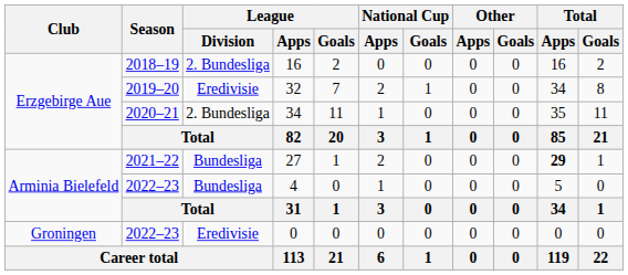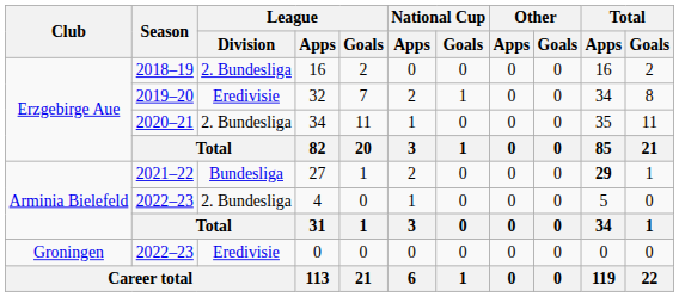 <table class="wikitable" style="text-align: center">
 <tr>
 <th rowspan="2">Club</th>
 <th rowspan="2">Season</th>
 <th colspan="3">League</th>
 <th colspan="2">National Cup</th>
 <th colspan="2">Other</th>
 <th colspan="2">Total</th>
 </tr>
 <tr>
 <th>Division</th>
 <th>Apps</th>
 <th>Goals</th>
 <th>Apps</th>
 <th>Goals</th>
 <th>Apps</th>
 <th>Goals</th>
 <th>Apps</th>
 <th>Goals</th>
 </tr>
 <tr>
 <td rowspan="4"><a href='#'>Erzgebirge Aue</a></td>
 <td><a href='#'>2018–19</a></td>
 <td><a href='#'>2. Bundesliga</a></td>
 <td>16</td>
 <td>2</td>
 <td>0</td>
 <td>0</td>
 <td>0</td>
 <td>0</td>
 <td>16</td>
 <td>2</td>
 </tr>
 <tr>
 <td><a href='#'>2019–20</a></td>
 <td><a href='#'>Eredivisie</a></td>
 <td>32</td>
 <td>7</td>
 <td>2</td>
 <td>1</td>
 <td>0</td>
 <td>0</td>
 <td>34</td>
 <td>8</td>
 </tr>
 <tr>
 <td><a href='#'>2020–21</a></td>
 <td>2. Bundesliga</td>
 <td>34</td>
 <td>11</td>
 <td>1</td>
 <td>0</td>
 <td>0</td>
 <td>0</td>
 <td>35</td>
 <td>11</td>
 </tr>
 <tr>
 <th colspan="2">Total</th>
 <th>82</th>
 <th>20</th>
 <th>3</th>
 <th>1</th>
 <th>0</th>
 <th>0</th>
 <th>85</th>
 <th>21</th>
 </tr>
 <tr>
 <td rowspan="3"><a href='#'>Arminia Bielefeld</a></td>
 <td><a href='#'>2021–22</a></td>
 <td><a href='#'>Bundesliga</a></td>
 <td>27</td>
 <td>1</td>
 <td>2</td>
 <td>0</td>
 <td>0</td>
 <td>0</td>
 <td><strong>29</strong></td>
 <td>1</td>
 </tr>
 <tr>
 <td><a href='#'>2022–23</a></td>
-<td><a href='#'>Bundesliga</a></td>
+<td>2. Bundesliga</td>
 <td>4</td>
 <td>0</td>
 <td>1</td>
 <td>0</td>
 <td>0</td>
 <td>0</td>
 <td>5</td>
 <td>0</td>
 </tr>
 <tr>
 <th colspan="2">Total</th>
 <th>31</th>
 <th>1</th>
 <th>3</th>
 <th>0</th>
 <th>0</th>
 <th>0</th>
 <th>34</th>
 <th>1</th>
 </tr>
 <tr>
 <td><a href='#'>Groningen</a></td>
 <td><a href='#'>2022–23</a></td>
 <td><a href='#'>Eredivisie</a></td>
 <td>0</td>
 <td>0</td>
 <td>0</td>
 <td>0</td>
 <td>0</td>
 <td>0</td>
 <td>0</td>
 <td>0</td>
 </tr>
 <tr>
 <th colspan="3">Career total</th>
 <th>113</th>
 <th>21</th>
 <th>6</th>
 <th>1</th>
 <th>0</th>
 <th>0</th>
 <th>119</th>
 <th>22</th>
 </tr>
 </table>
